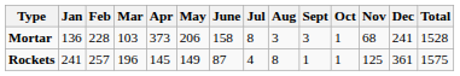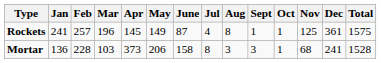 <table class="wikitable" border="1">
 <tr>
 <th>Type</th>
 <th>Jan</th>
 <th>Feb</th>
 <th>Mar</th>
 <th>Apr</th>
 <th>May</th>
 <th>June</th>
 <th>Jul</th>
 <th>Aug</th>
 <th>Sept</th>
 <th>Oct</th>
 <th>Nov</th>
 <th>Dec</th>
 <th>Total</th>
 </tr>
 <tr>
+<td><strong>Rockets</strong></td>
+<td>241</td>
+<td>257</td>
+<td>196</td>
+<td>145</td>
+<td>149</td>
+<td>87</td>
+<td>4</td>
+<td>8</td>
+<td>1</td>
+<td>1</td>
+<td>125</td>
+<td>361</td>
+<td>1575</td>
+</tr>
+<tr>
 <td><strong>Mortar</strong></td>
 <td>136</td>
 <td>228</td>
 <td>103</td>
 <td>373</td>
 <td>206</td>
 <td>158</td>
 <td>8</td>
 <td>3</td>
 <td>3</td>
 <td>1</td>
 <td>68</td>
 <td>241</td>
 <td>1528</td>
 </tr>
-<tr>
-<td><strong>Rockets</strong></td>
-<td>241</td>
-<td>257</td>
-<td>196</td>
-<td>145</td>
-<td>149</td>
-<td>87</td>
-<td>4</td>
-<td>8</td>
-<td>1</td>
-<td>1</td>
-<td>125</td>
-<td>361</td>
-<td>1575</td>
-</tr>
 </table>
